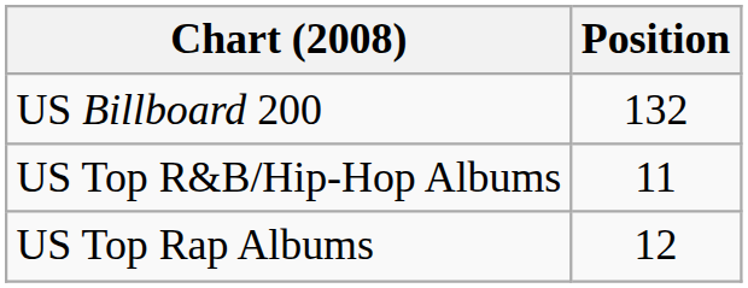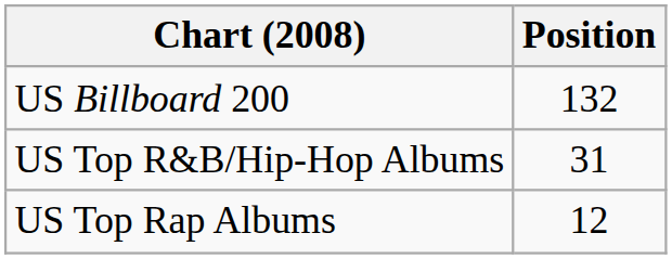 <table class="wikitable sortable">
 <tr>
 <th>Chart (2008)</th>
 <th>Position</th>
 </tr>
 <tr>
 <td>US <em>Billboard</em> 200</td>
 <td style="text-align:center;">132</td>
 </tr>
 <tr>
 <td>US Top R&B/Hip-Hop Albums</td>
-<td style="text-align:center;">11</td>
+<td style="text-align:center;">31</td>
 </tr>
 <tr>
 <td>US Top Rap Albums</td>
 <td style="text-align:center;">12</td>
 </tr>
 </table>
